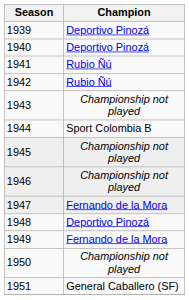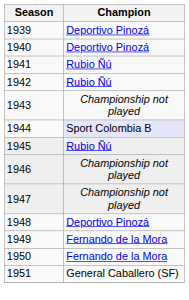 <table class="wikitable sortable">
 <tr>
 <th width=80px>Season</th>
 <th width=170px>Champion</th>
 </tr>
 <tr>
 <td>1939</td>
 <td><a href='#'>Deportivo Pinozá</a></td>
 </tr>
 <tr>
 <td>1940</td>
 <td><a href='#'>Deportivo Pinozá</a></td>
 </tr>
 <tr>
 <td>1941</td>
 <td><a href='#'>Rubio Ñú</a></td>
 </tr>
 <tr>
 <td>1942</td>
 <td><a href='#'>Rubio Ñú</a></td>
 </tr>
 <tr>
 <td>1943</td>
 <td style="text-align:center;"><em>Championship not played</em></td>
 </tr>
 <tr>
 <td>1944</td>
-<td>Sport Colombia B</td>
+<td style="background: lavender;">Sport Colombia B</td>
 </tr>
 <tr bgcolor=#efefef>
 <td>1945</td>
-<td style="text-align:center;"><em>Championship not played</em></td>
+<td><a href='#'>Rubio Ñú</a></td>
 </tr>
 <tr bgcolor=#efefef>
 <td>1946</td>
 <td style="text-align:center;"><em>Championship not played</em></td>
 </tr>
 <tr bgcolor=#efefef>
 <td>1947</td>
-<td><a href='#'>Fernando de la Mora</a></td>
+<td style="text-align:center;"><em>Championship not played</em></td>
 </tr>
 <tr>
 <td>1948</td>
 <td><a href='#'>Deportivo Pinozá</a></td>
 </tr>
 <tr>
 <td>1949</td>
 <td><a href='#'>Fernando de la Mora</a></td>
 </tr>
 <tr>
 <td>1950</td>
-<td style="text-align:center;"><em>Championship not played</em></td>
+<td><a href='#'>Fernando de la Mora</a></td>
 </tr>
 <tr>
 <td>1951</td>
 <td>General Caballero (SF)</td>
 </tr>
 <tr>
 </tr>
 </table>
